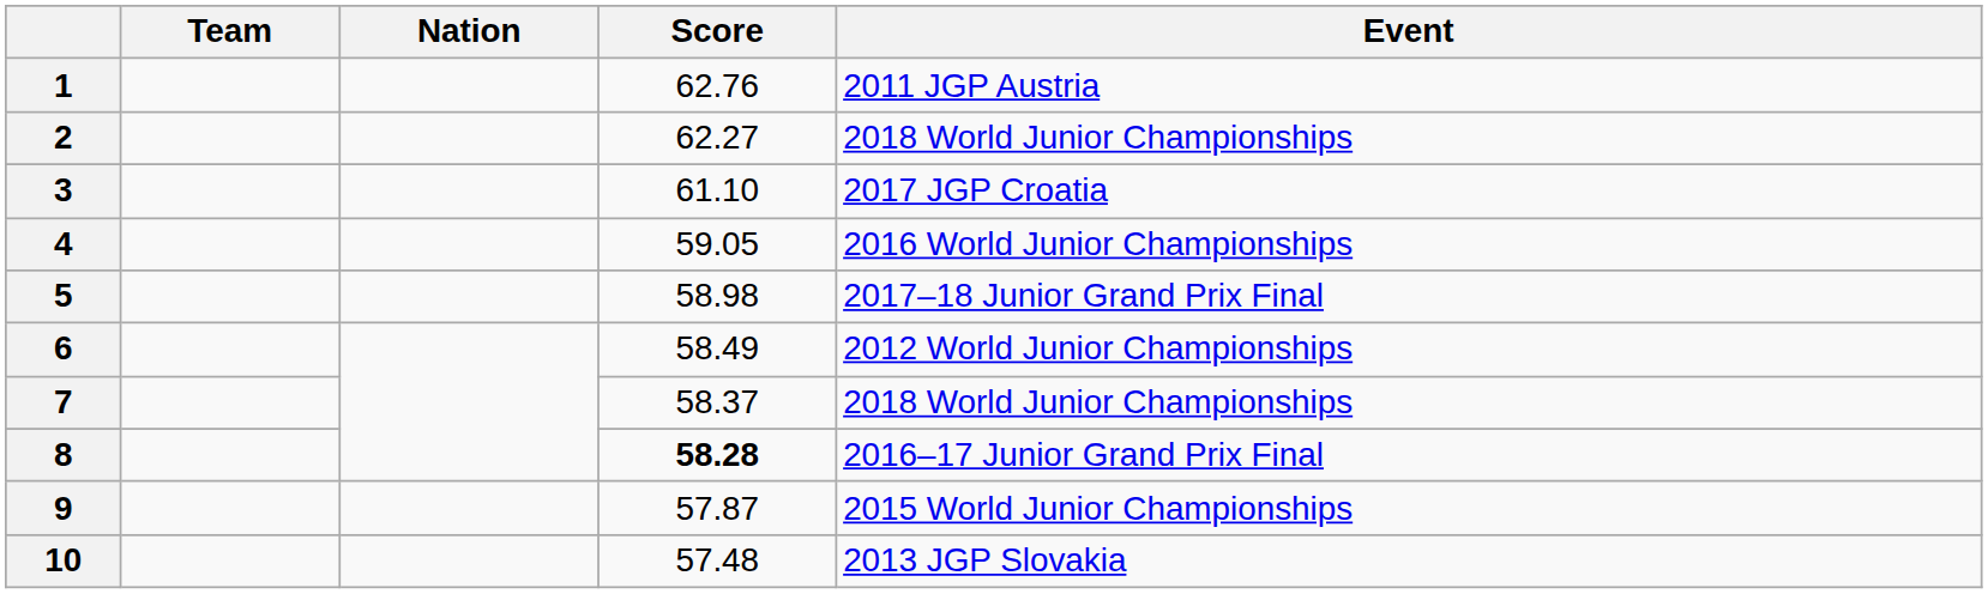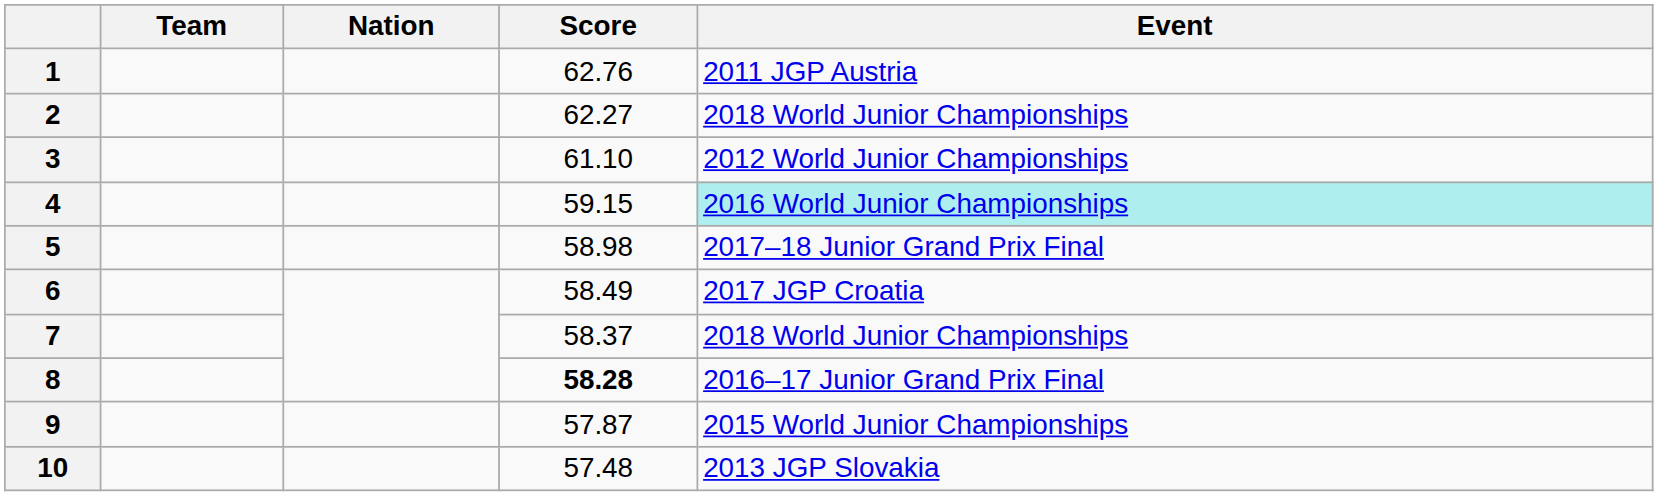 <table class="wikitable unsortable" style="text-align:left; width:75%">
 <tr>
 <th scope="col"></th>
 <th scope="col">Team</th>
 <th scope="col">Nation</th>
 <th scope="col">Score</th>
 <th scope="col">Event</th>
 </tr>
 <tr>
 <th scope="row">1</th>
 <td></td>
 <td></td>
 <td style="text-align:center">62.76</td>
 <td><a href='#'>2011 JGP Austria</a></td>
 </tr>
 <tr>
 <th scope="row">2</th>
 <td></td>
 <td></td>
 <td style="text-align:center">62.27</td>
 <td><a href='#'>2018 World Junior Championships</a></td>
 </tr>
 <tr>
 <th scope="row">3</th>
 <td></td>
 <td></td>
 <td style="text-align:center">61.10</td>
-<td><a href='#'>2017 JGP Croatia</a></td>
+<td><a href='#'>2012 World Junior Championships</a></td>
 </tr>
 <tr>
 <th scope="row">4</th>
 <td></td>
 <td></td>
-<td style="text-align:center">59.05</td>
-<td><a href='#'>2016 World Junior Championships</a></td>
+<td style="text-align:center">59.15</td>
+<td style="background: paleturquoise;"><a href='#'>2016 World Junior Championships</a></td>
 </tr>
 <tr>
 <th scope="row">5</th>
 <td></td>
 <td></td>
 <td style="text-align:center">58.98</td>
 <td><a href='#'>2017–18 Junior Grand Prix Final</a></td>
 </tr>
 <tr>
 <th scope="row">6</th>
 <td></td>
 <td rowspan="3"></td>
 <td style="text-align:center">58.49</td>
-<td><a href='#'>2012 World Junior Championships</a></td>
+<td><a href='#'>2017 JGP Croatia</a></td>
 </tr>
 <tr>
 <th scope="row">7</th>
 <td></td>
 <td style="text-align:center">58.37</td>
 <td><a href='#'>2018 World Junior Championships</a></td>
 </tr>
 <tr>
 <th scope="row">8</th>
 <td></td>
 <td style="text-align:center"><strong>58.28</strong></td>
 <td><a href='#'>2016–17 Junior Grand Prix Final</a></td>
 </tr>
 <tr>
 <th scope="row">9</th>
 <td></td>
 <td></td>
 <td style="text-align:center">57.87</td>
 <td><a href='#'>2015 World Junior Championships</a></td>
 </tr>
 <tr>
 <th scope="row">10</th>
 <td></td>
 <td></td>
 <td style="text-align:center">57.48</td>
 <td><a href='#'>2013 JGP Slovakia</a></td>
 </tr>
 </table>
